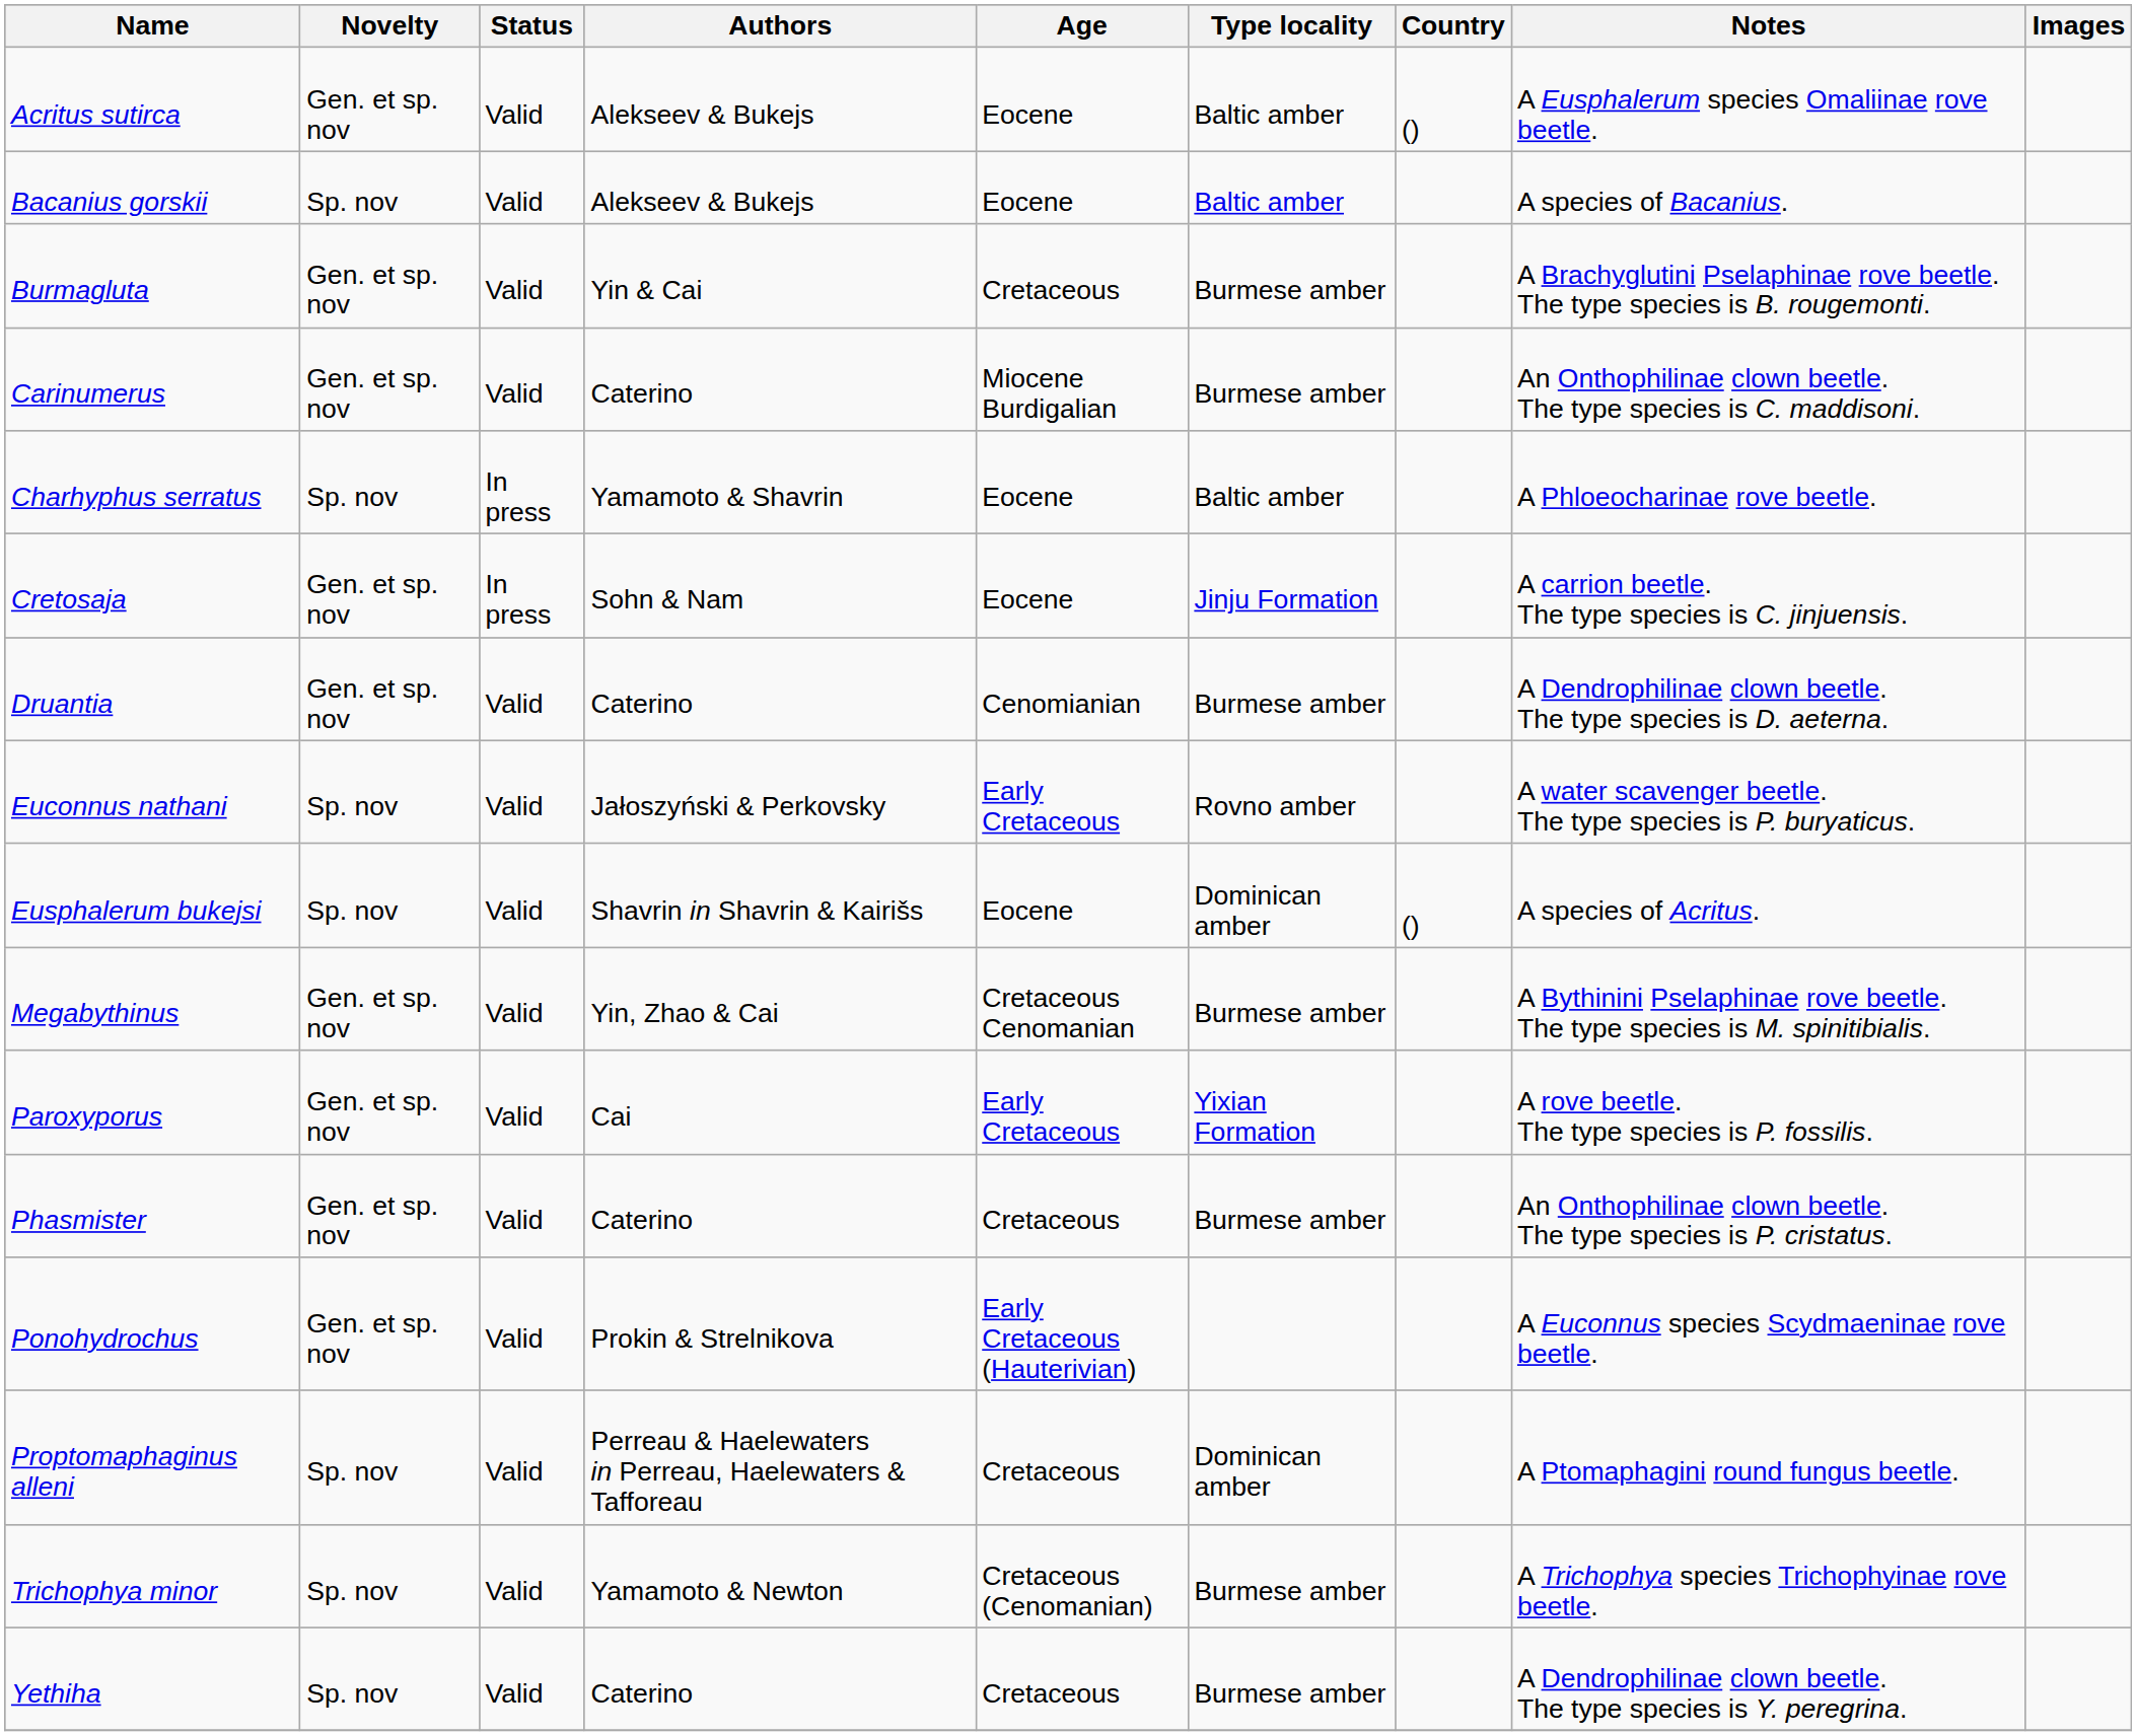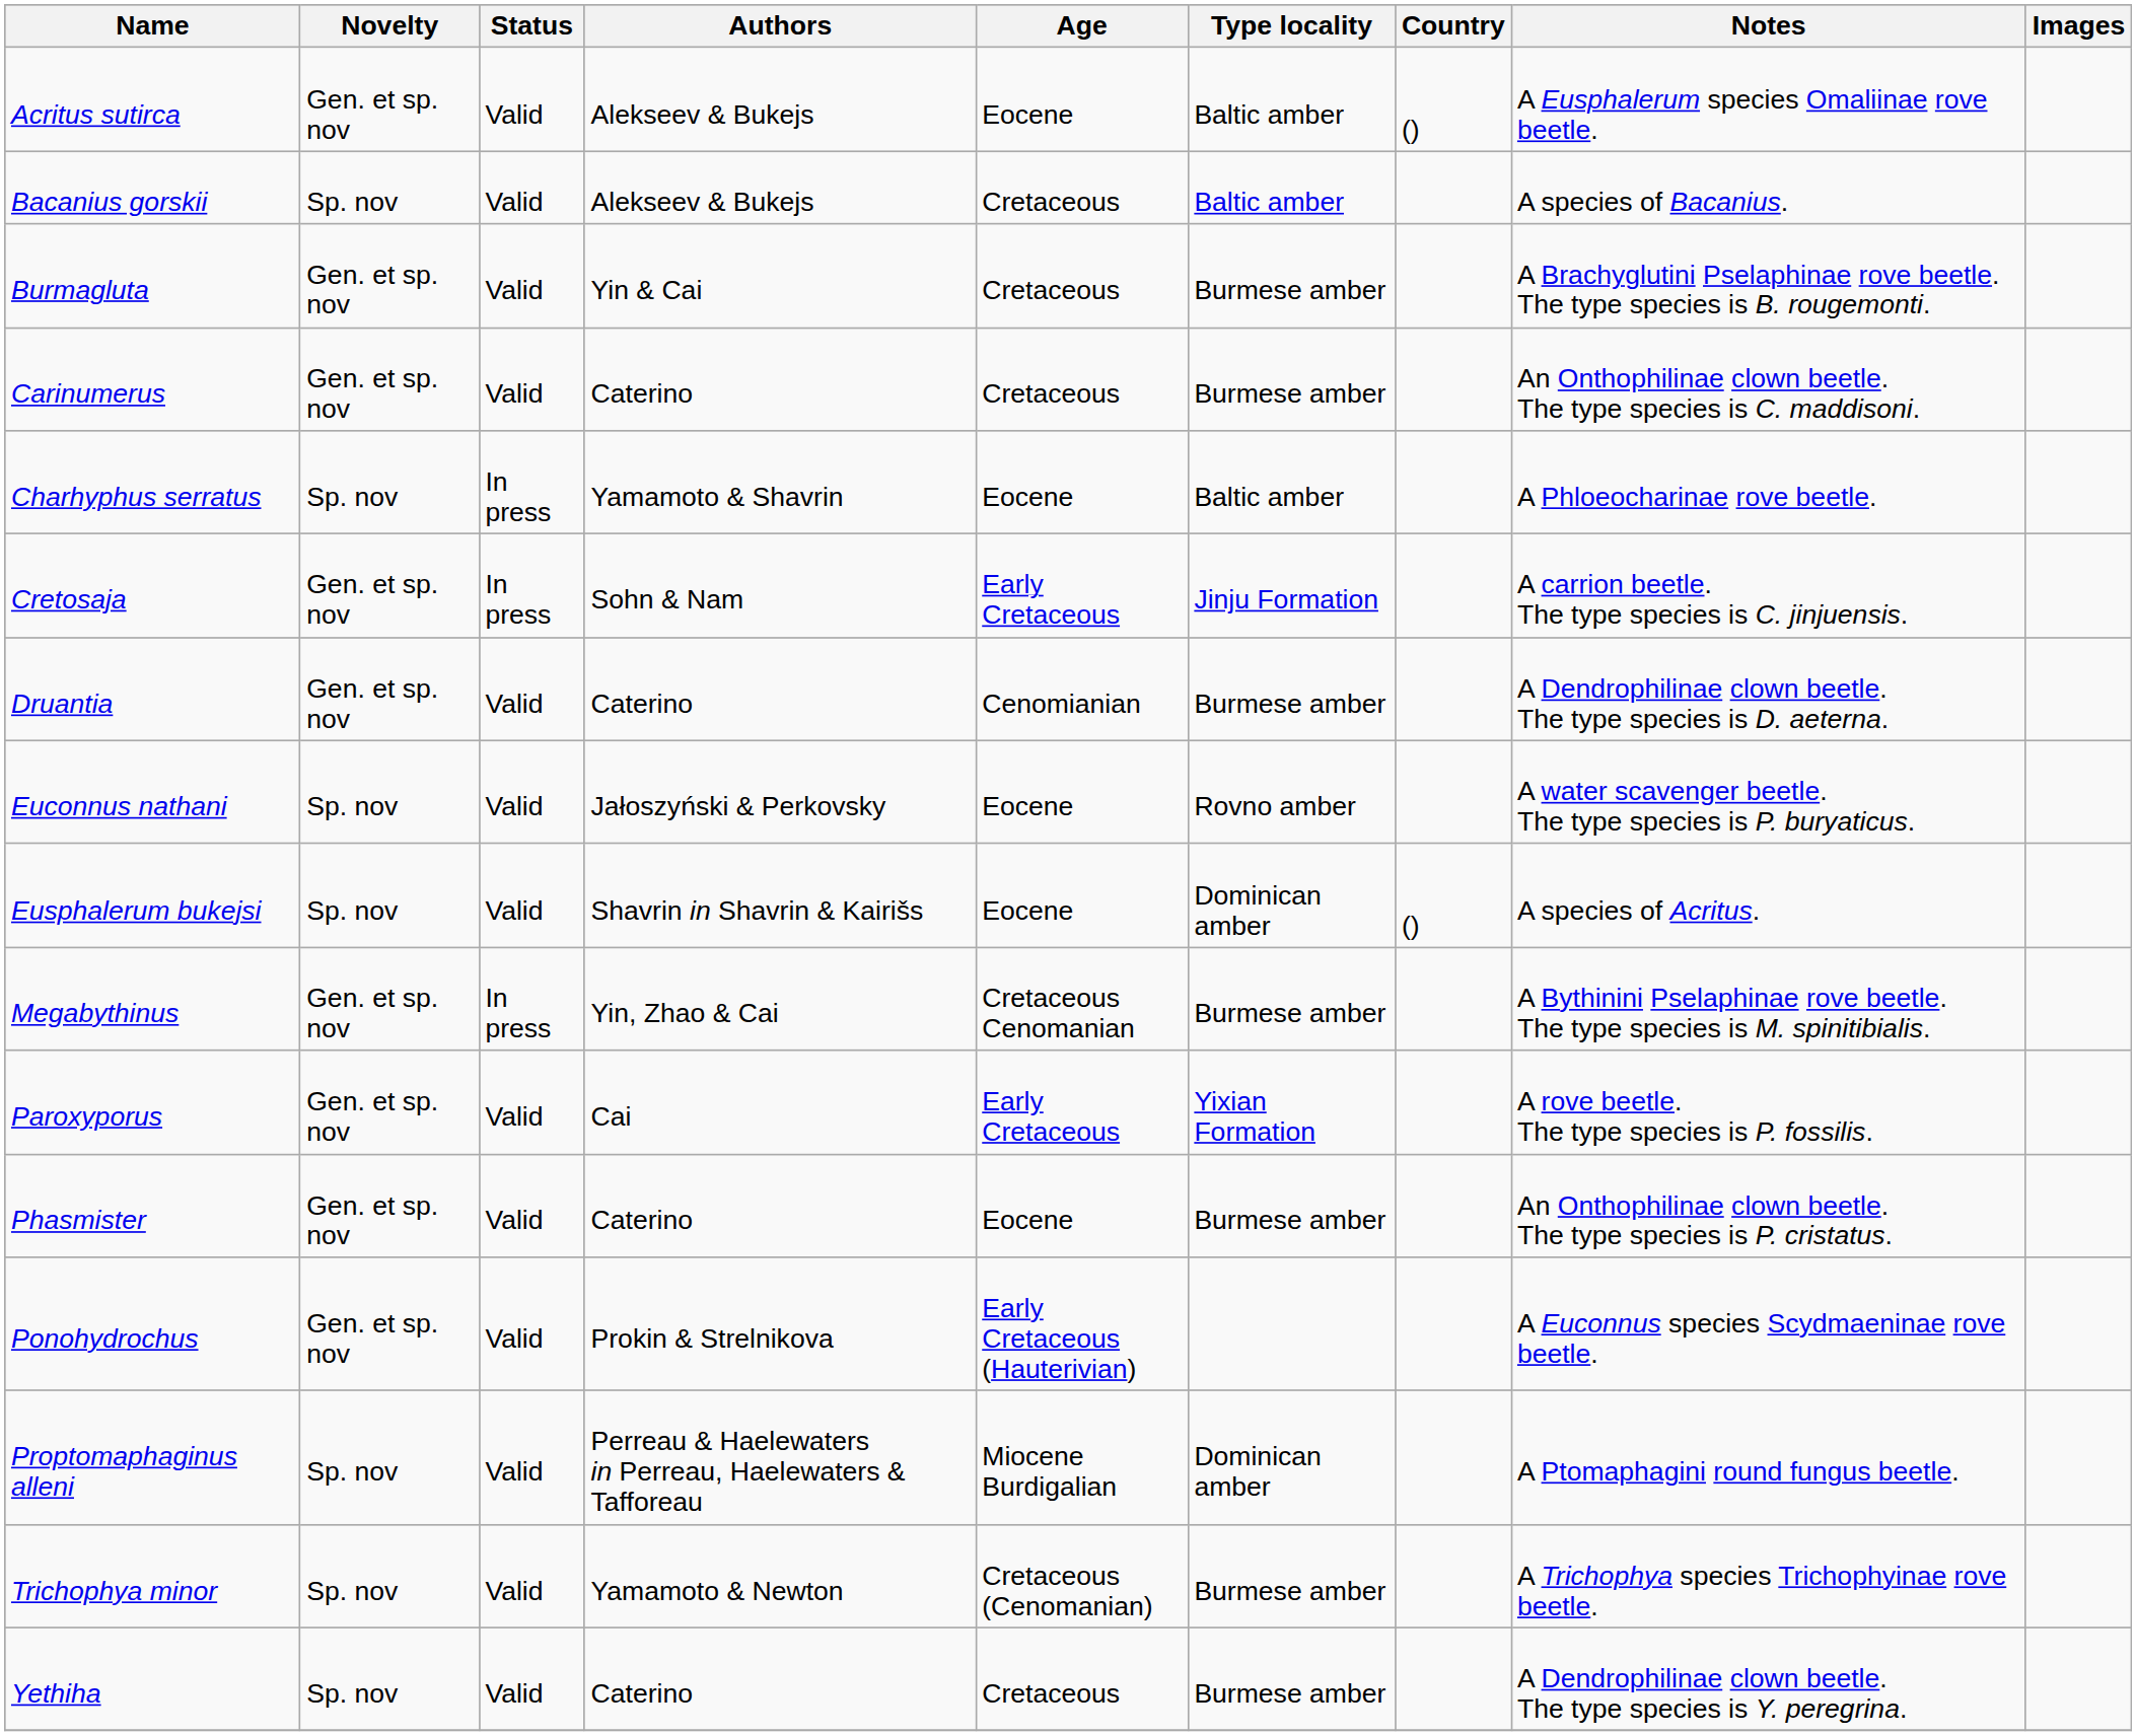 <table class="wikitable sortable" align="center" width="100%">
 <tr>
 <th>Name</th>
 <th>Novelty</th>
 <th>Status</th>
 <th>Authors</th>
 <th>Age</th>
 <th>Type locality</th>
 <th>Country</th>
 <th>Notes</th>
 <th>Images</th>
 </tr>
 <tr>
 <td><br><em><a href='#'>Acritus sutirca</a></em></td>
 <td><br>Gen. et sp. nov</td>
 <td><br>Valid</td>
 <td><br>Alekseev & Bukejs</td>
 <td><br>Eocene</td>
 <td><br>Baltic amber</td>
 <td><br><br>()</td>
 <td><br>A <em><a href='#'>Eusphalerum</a></em> species <a href='#'>Omaliinae</a> <a href='#'>rove beetle</a>.</td>
 <td></td>
 </tr>
 <tr>
 <td><br><em><a href='#'>Bacanius gorskii</a></em></td>
 <td><br>Sp. nov</td>
 <td><br>Valid</td>
 <td><br>Alekseev & Bukejs</td>
-<td><br>Eocene</td>
+<td><br>Cretaceous</td>
 <td><br><a href='#'>Baltic amber</a></td>
 <td><br></td>
 <td><br>A species of <em><a href='#'>Bacanius</a></em>.</td>
 <td></td>
 </tr>
 <tr>
 <td><br><em><a href='#'>Burmagluta</a></em></td>
 <td><br>Gen. et sp. nov</td>
 <td><br>Valid</td>
 <td><br>Yin & Cai</td>
 <td><br>Cretaceous</td>
 <td><br>Burmese amber</td>
 <td><br></td>
 <td><br>A <a href='#'>Brachyglutini</a> <a href='#'>Pselaphinae</a> <a href='#'>rove beetle</a>.<br> The type species is <em>B. rougemonti</em>.</td>
 <td></td>
 </tr>
 <tr>
 <td><br><em><a href='#'>Carinumerus</a></em></td>
 <td><br>Gen. et sp. nov</td>
 <td><br>Valid</td>
 <td><br>Caterino</td>
-<td><br>Miocene<br> Burdigalian</td>
+<td><br>Cretaceous</td>
 <td><br>Burmese amber</td>
 <td><br></td>
 <td><br>An <a href='#'>Onthophilinae</a> <a href='#'>clown beetle</a>.<br> The type species is <em>C. maddisoni</em>.</td>
 <td></td>
 </tr>
 <tr>
 <td><br><em><a href='#'>Charhyphus serratus</a></em></td>
 <td><br>Sp. nov</td>
 <td><br>In press</td>
 <td><br>Yamamoto & Shavrin</td>
 <td><br>Eocene</td>
 <td><br>Baltic amber</td>
 <td><br></td>
 <td><br>A <a href='#'>Phloeocharinae</a> <a href='#'>rove beetle</a>.</td>
 <td></td>
 </tr>
 <tr>
 <td><br><em><a href='#'>Cretosaja</a></em></td>
 <td><br>Gen. et sp. nov</td>
 <td><br>In press</td>
 <td><br>Sohn & Nam</td>
-<td><br>Eocene</td>
+<td><br><a href='#'>Early Cretaceous</a></td>
 <td><br><a href='#'>Jinju Formation</a></td>
 <td><br></td>
 <td><br>A <a href='#'>carrion beetle</a>.<br> The type species is <em>C. jinjuensis</em>.</td>
 <td></td>
 </tr>
 <tr>
 <td><br><em><a href='#'>Druantia</a></em></td>
 <td><br>Gen. et sp. nov</td>
 <td><br>Valid</td>
 <td><br>Caterino</td>
 <td><br>Cenomianian</td>
 <td><br>Burmese amber</td>
 <td><br></td>
 <td><br>A <a href='#'>Dendrophilinae</a> <a href='#'>clown beetle</a>.<br> The type species is <em>D. aeterna</em>.</td>
 <td></td>
 </tr>
 <tr>
 <td><br><em><a href='#'>Euconnus nathani</a></em></td>
 <td><br>Sp. nov</td>
 <td><br>Valid</td>
 <td><br>Jałoszyński & Perkovsky</td>
-<td><br><a href='#'>Early Cretaceous</a></td>
+<td><br>Eocene</td>
 <td><br>Rovno amber</td>
 <td><br></td>
 <td><br>A <a href='#'>water scavenger beetle</a>.<br> The type species is <em>P. buryaticus</em>.</td>
 <td></td>
 </tr>
 <tr>
 <td><br><em><a href='#'>Eusphalerum bukejsi</a></em></td>
 <td><br>Sp. nov</td>
 <td><br>Valid</td>
 <td><br>Shavrin <em>in</em> Shavrin & Kairišs</td>
 <td><br>Eocene</td>
 <td><br>Dominican amber</td>
 <td><br><br>()</td>
 <td><br>A species of <em><a href='#'>Acritus</a></em>.</td>
 <td></td>
 </tr>
 <tr>
 <td><br><em><a href='#'>Megabythinus</a></em></td>
 <td><br>Gen. et sp. nov</td>
-<td><br>Valid</td>
+<td><br>In press</td>
 <td><br>Yin, Zhao & Cai</td>
 <td><br>Cretaceous<br>Cenomanian</td>
 <td><br>Burmese amber</td>
 <td><br></td>
 <td><br>A <a href='#'>Bythinini</a> <a href='#'>Pselaphinae</a> <a href='#'>rove beetle</a>.<br> The type species is <em>M. spinitibialis</em>.</td>
 <td></td>
 </tr>
 <tr>
 <td><br><em><a href='#'>Paroxyporus</a></em></td>
 <td><br>Gen. et sp. nov</td>
 <td><br>Valid</td>
 <td><br>Cai</td>
 <td><br><a href='#'>Early Cretaceous</a></td>
 <td><br><a href='#'>Yixian Formation</a></td>
 <td><br></td>
 <td><br>A <a href='#'>rove beetle</a>.<br> The type species is <em>P. fossilis</em>.</td>
 <td></td>
 </tr>
 <tr>
 <td><br><em><a href='#'>Phasmister</a></em></td>
 <td><br>Gen. et sp. nov</td>
 <td><br>Valid</td>
 <td><br>Caterino</td>
-<td><br>Cretaceous</td>
+<td><br>Eocene</td>
 <td><br>Burmese amber</td>
 <td><br></td>
 <td><br>An <a href='#'>Onthophilinae</a> <a href='#'>clown beetle</a>.<br> The type species is <em>P. cristatus</em>.</td>
 <td></td>
 </tr>
 <tr>
 <td><br><em><a href='#'>Ponohydrochus</a></em></td>
 <td><br>Gen. et sp. nov</td>
 <td><br>Valid</td>
 <td><br>Prokin & Strelnikova</td>
 <td><br><a href='#'>Early Cretaceous</a><br>(<a href='#'>Hauterivian</a>)</td>
 <td></td>
 <td><br></td>
 <td><br>A <em><a href='#'>Euconnus</a></em> species <a href='#'>Scydmaeninae</a> <a href='#'>rove beetle</a>.</td>
 <td></td>
 </tr>
 <tr>
 <td><br><em><a href='#'>Proptomaphaginus alleni</a></em></td>
 <td><br>Sp. nov</td>
 <td><br>Valid</td>
 <td><br>Perreau & Haelewaters<br><em>in</em> Perreau, Haelewaters & Tafforeau</td>
-<td><br>Cretaceous</td>
+<td><br>Miocene<br> Burdigalian</td>
 <td><br>Dominican amber</td>
 <td><br></td>
 <td><br>A <a href='#'>Ptomaphagini</a> <a href='#'>round fungus beetle</a>.</td>
 <td></td>
 </tr>
 <tr>
 <td><br><em><a href='#'>Trichophya minor</a></em></td>
 <td><br>Sp. nov</td>
 <td><br>Valid</td>
 <td><br>Yamamoto & Newton</td>
 <td><br>Cretaceous<br> (Cenomanian)</td>
 <td><br>Burmese amber</td>
 <td><br></td>
 <td><br>A <em><a href='#'>Trichophya</a></em> species <a href='#'>Trichophyinae</a> <a href='#'>rove beetle</a>.</td>
 <td></td>
 </tr>
 <tr>
 <td><br><em><a href='#'>Yethiha</a></em></td>
 <td><br>Sp. nov</td>
 <td><br>Valid</td>
 <td><br>Caterino</td>
 <td><br>Cretaceous</td>
 <td><br>Burmese amber</td>
 <td><br></td>
 <td><br>A <a href='#'>Dendrophilinae</a> <a href='#'>clown beetle</a>.<br> The type species is <em>Y. peregrina</em>.</td>
 <td></td>
 </tr>
 <tr>
 </tr>
 </table>
